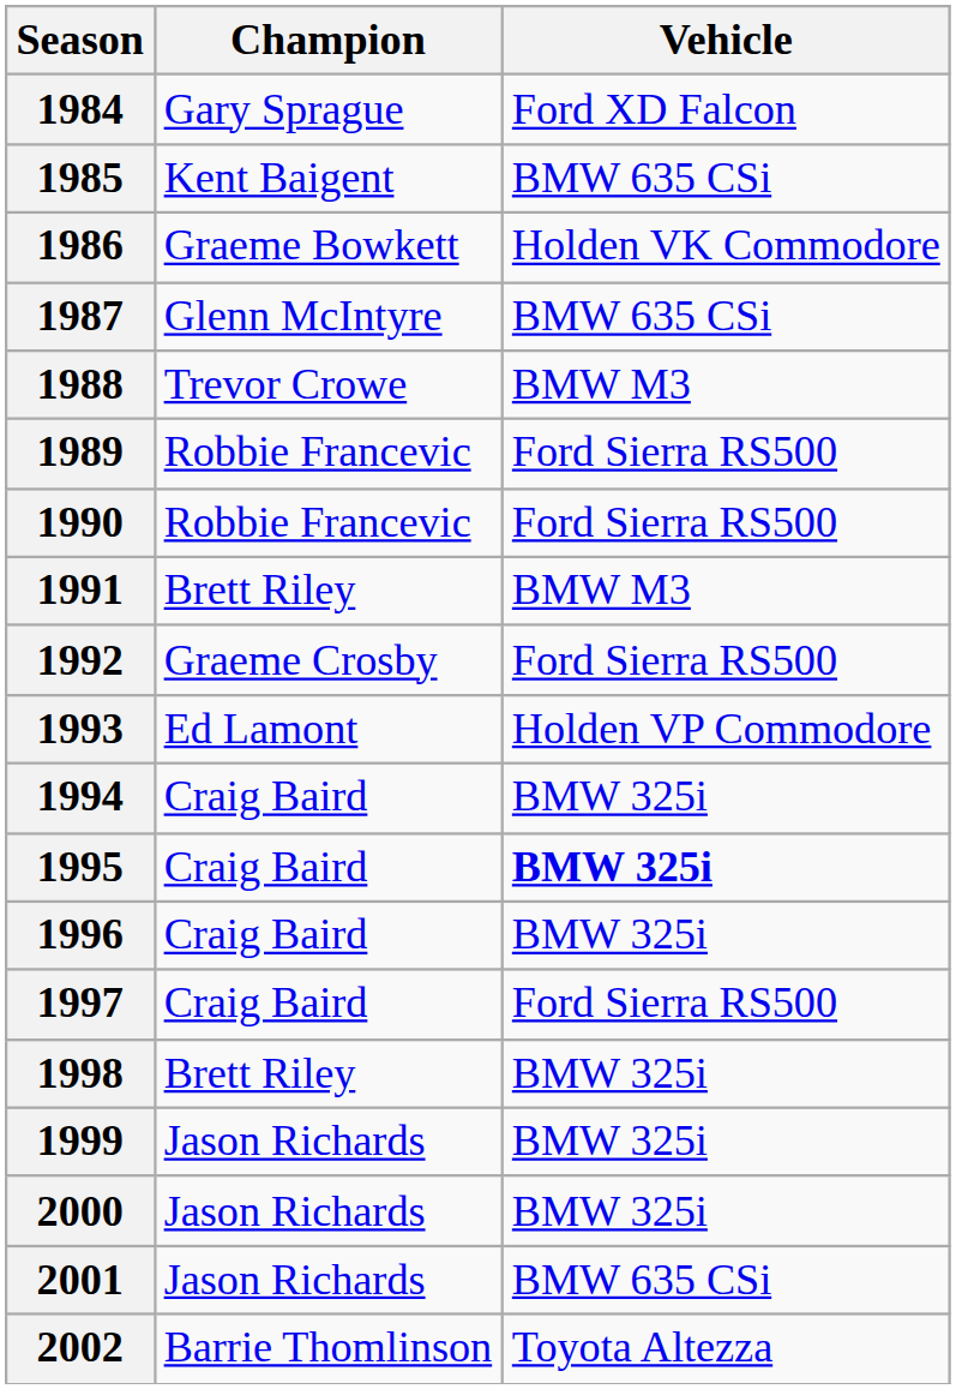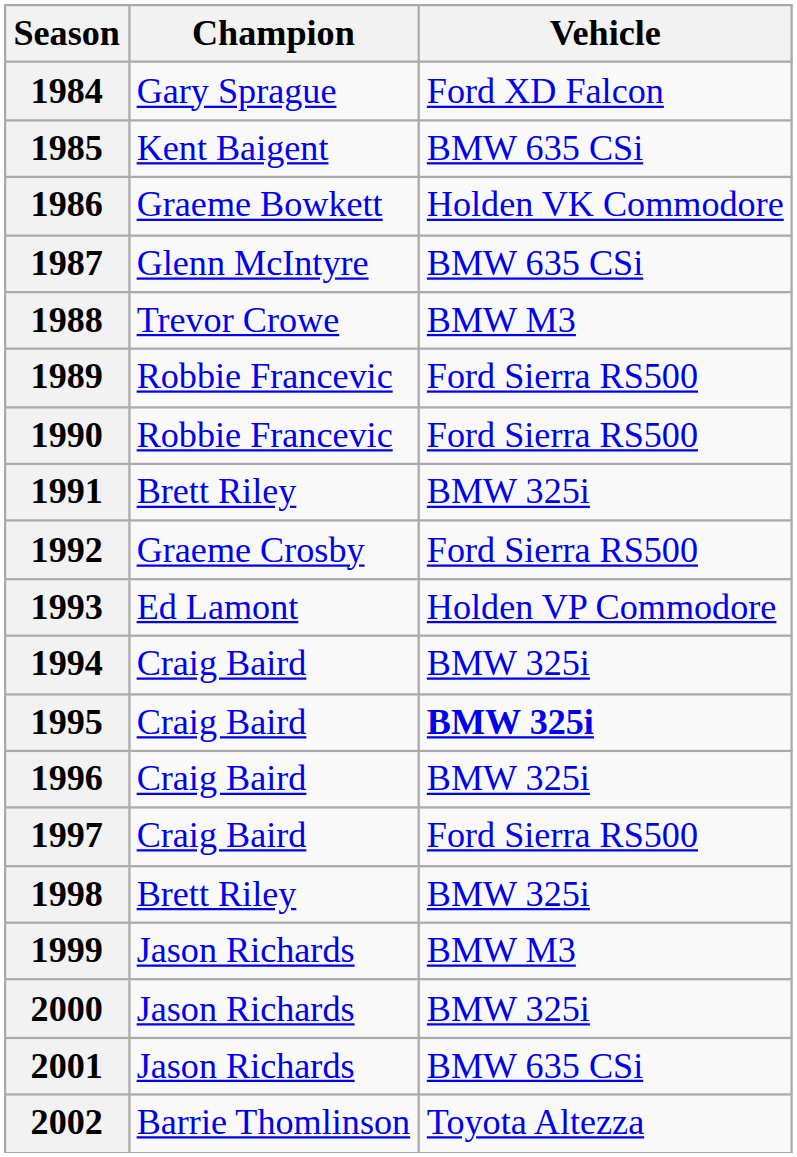 <table class="wikitable">
 <tr>
 <th>Season</th>
 <th>Champion </th>
 <th>Vehicle</th>
 </tr>
 <tr>
 <th>1984</th>
 <td><a href='#'>Gary Sprague</a></td>
 <td><a href='#'>Ford XD Falcon</a></td>
 </tr>
 <tr>
 <th>1985</th>
 <td><a href='#'>Kent Baigent</a></td>
 <td><a href='#'>BMW 635 CSi</a></td>
 </tr>
 <tr>
 <th>1986</th>
 <td><a href='#'>Graeme Bowkett</a></td>
 <td><a href='#'>Holden VK Commodore</a></td>
 </tr>
 <tr>
 <th>1987</th>
 <td><a href='#'>Glenn McIntyre</a></td>
 <td><a href='#'>BMW 635 CSi</a></td>
 </tr>
 <tr>
 <th>1988</th>
 <td><a href='#'>Trevor Crowe</a></td>
 <td><a href='#'>BMW M3</a></td>
 </tr>
 <tr>
 <th>1989</th>
 <td><a href='#'>Robbie Francevic</a></td>
 <td><a href='#'>Ford Sierra RS500</a></td>
 </tr>
 <tr>
 <th>1990</th>
 <td><a href='#'>Robbie Francevic</a></td>
 <td><a href='#'>Ford Sierra RS500</a></td>
 </tr>
 <tr>
 <th>1991</th>
 <td><a href='#'>Brett Riley</a></td>
-<td><a href='#'>BMW M3</a></td>
+<td><a href='#'>BMW 325i</a></td>
 </tr>
 <tr>
 <th>1992</th>
 <td><a href='#'>Graeme Crosby</a></td>
 <td><a href='#'>Ford Sierra RS500</a></td>
 </tr>
 <tr>
 <th>1993</th>
 <td><a href='#'>Ed Lamont</a></td>
 <td><a href='#'>Holden VP Commodore</a></td>
 </tr>
 <tr>
 <th>1994</th>
 <td><a href='#'>Craig Baird</a></td>
 <td><a href='#'>BMW 325i</a></td>
 </tr>
 <tr>
 <th>1995</th>
 <td><a href='#'>Craig Baird</a></td>
 <td><strong><a href='#'>BMW 325i</a></strong></td>
 </tr>
 <tr>
 <th>1996</th>
 <td><a href='#'>Craig Baird</a></td>
 <td><a href='#'>BMW 325i</a></td>
 </tr>
 <tr>
 <th>1997</th>
 <td><a href='#'>Craig Baird</a></td>
 <td><a href='#'>Ford Sierra RS500</a></td>
 </tr>
 <tr>
 <th>1998</th>
 <td><a href='#'>Brett Riley</a></td>
 <td><a href='#'>BMW 325i</a></td>
 </tr>
 <tr>
 <th>1999</th>
 <td><a href='#'>Jason Richards</a></td>
-<td><a href='#'>BMW 325i</a></td>
+<td><a href='#'>BMW M3</a></td>
 </tr>
 <tr>
 <th>2000</th>
 <td><a href='#'>Jason Richards</a></td>
 <td><a href='#'>BMW 325i</a></td>
 </tr>
 <tr>
 <th>2001</th>
 <td><a href='#'>Jason Richards</a></td>
 <td><a href='#'>BMW 635 CSi</a></td>
 </tr>
 <tr>
 <th>2002</th>
 <td><a href='#'>Barrie Thomlinson</a></td>
 <td><a href='#'>Toyota Altezza</a></td>
 </tr>
 <tr>
 </tr>
 </table>
